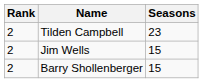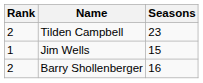 <table class="wikitable">
 <tr>
 <th>Rank</th>
 <th>Name</th>
 <th>Seasons</th>
 </tr>
 <tr>
 <td>2</td>
 <td>Tilden Campbell</td>
 <td>23</td>
 </tr>
 <tr>
-<td>2</td>
+<td>1</td>
 <td>Jim Wells</td>
 <td>15</td>
 </tr>
 <tr>
 <td>2</td>
 <td>Barry Shollenberger</td>
-<td>15</td>
+<td>16</td>
 </tr>
 </table>
